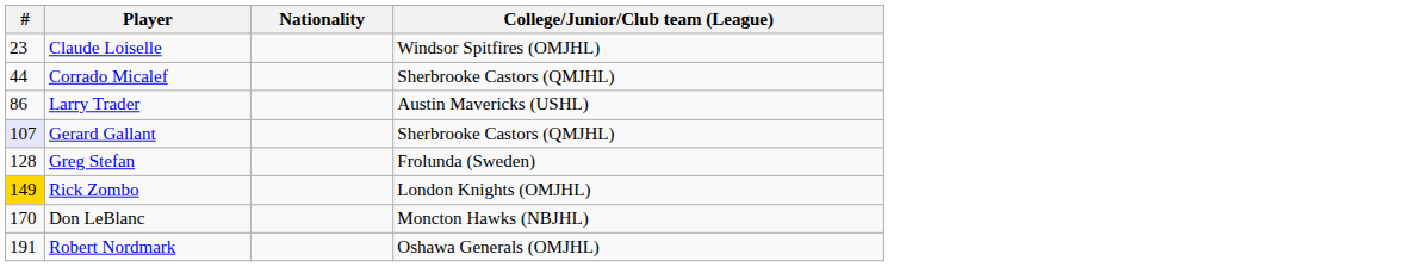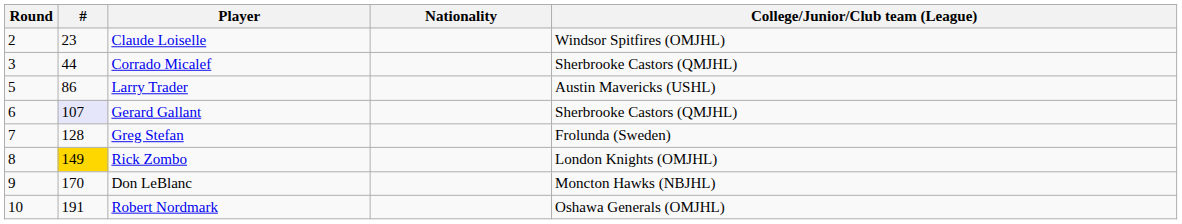 <table class="wikitable">
 <tr align="center">
+<th bgcolor="#DDDDFF" width="4.0%">Round</th>
 <th bgcolor="#DDDDFF" width="4.0%">#</th>
 <th bgcolor="#DDDDFF" width="21.0%">Player</th>
 <th bgcolor="#DDDDFF" width="14.5%">Nationality</th>
 <th bgcolor="#DDDDFF" width="50.0%">College/Junior/Club team (League)</th>
 </tr>
 <tr>
+<td>2</td>
 <td>23</td>
 <td><a href='#'>Claude Loiselle</a></td>
 <td></td>
 <td>Windsor Spitfires (OMJHL)</td>
 </tr>
 <tr>
+<td>3</td>
 <td>44</td>
 <td><a href='#'>Corrado Micalef</a></td>
 <td></td>
 <td>Sherbrooke Castors (QMJHL)</td>
 </tr>
 <tr>
+<td>5</td>
 <td>86</td>
 <td><a href='#'>Larry Trader</a></td>
 <td></td>
 <td>Austin Mavericks (USHL)</td>
 </tr>
 <tr>
+<td>6</td>
 <td style="background: lavender;">107</td>
 <td><a href='#'>Gerard Gallant</a></td>
 <td></td>
 <td>Sherbrooke Castors (QMJHL)</td>
 </tr>
 <tr>
+<td>7</td>
 <td>128</td>
 <td><a href='#'>Greg Stefan</a></td>
 <td></td>
 <td>Frolunda (Sweden)</td>
 </tr>
 <tr>
+<td>8</td>
 <td style="background: gold;">149</td>
 <td><a href='#'>Rick Zombo</a></td>
 <td></td>
 <td>London Knights (OMJHL)</td>
 </tr>
 <tr>
+<td>9</td>
 <td>170</td>
 <td>Don LeBlanc</td>
 <td></td>
 <td>Moncton Hawks (NBJHL)</td>
 </tr>
 <tr>
+<td>10</td>
 <td>191</td>
 <td><a href='#'>Robert Nordmark</a></td>
 <td></td>
 <td>Oshawa Generals (OMJHL)</td>
 </tr>
 </table>
